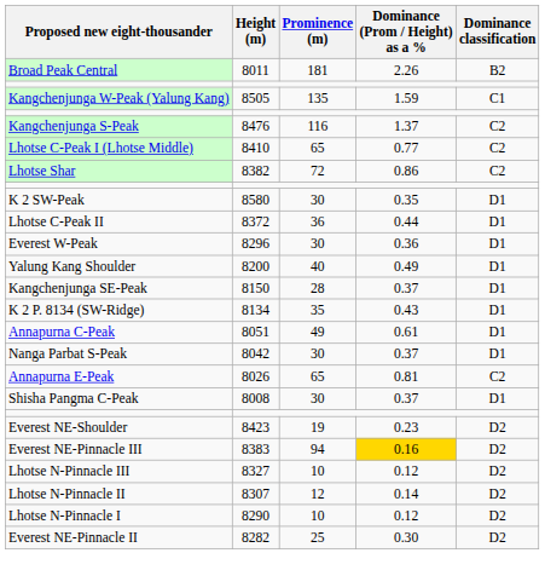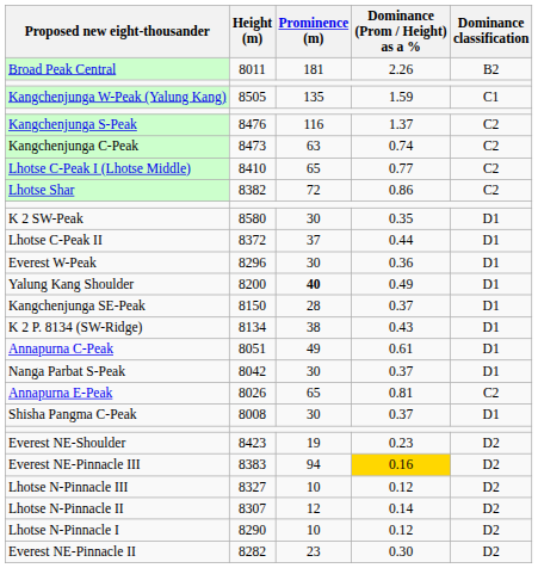 <table class="wikitable" style="text-align:center">
 <tr>
 <th>Proposed new eight-thousander</th>
 <th>Height <br>(m)</th>
 <th><a href='#'>Prominence</a> <br> (m)</th>
 <th>Dominance <br>(Prom / Height)<br>as a %</th>
 <th>Dominance <br> classification</th>
 </tr>
 <tr>
 <td style="background:#cfc;text-align:left"><a href='#'>Broad Peak Central</a></td>
 <td>8011</td>
 <td>181</td>
 <td>2.26</td>
 <td>B2</td>
 </tr>
 <tr>
 <td></td>
 </tr>
 <tr>
 <td style="background:#cfc;text-align:left"><a href='#'>Kangchenjunga W-Peak (Yalung Kang)</a></td>
 <td>8505</td>
 <td>135</td>
 <td>1.59</td>
 <td>C1</td>
 </tr>
 <tr>
 <td></td>
 </tr>
 <tr>
 <td style="background:#cfc;text-align:left"><a href='#'>Kangchenjunga S-Peak</a></td>
 <td>8476</td>
 <td>116</td>
 <td>1.37</td>
 <td>C2</td>
 </tr>
 <tr>
+<td style="background:#cfc;text-align:left">Kangchenjunga C-Peak</td>
+<td>8473</td>
+<td>63</td>
+<td>0.74</td>
+<td>C2</td>
+</tr>
+<tr>
 <td style="background:#cfc;text-align:left"><a href='#'>Lhotse C-Peak I (Lhotse Middle)</a></td>
 <td>8410</td>
 <td>65</td>
 <td>0.77</td>
 <td>C2</td>
 </tr>
 <tr>
 <td style="background:#cfc;text-align:left"><a href='#'>Lhotse Shar</a></td>
 <td>8382</td>
 <td>72</td>
 <td>0.86</td>
 <td>C2</td>
 </tr>
 <tr>
 <td></td>
 </tr>
 <tr>
 <td style="text-align:left;">K 2 SW-Peak</td>
 <td>8580</td>
 <td>30</td>
 <td>0.35</td>
 <td>D1</td>
 </tr>
 <tr>
 <td style="text-align:left;">Lhotse C-Peak II</td>
 <td>8372</td>
-<td>36</td>
+<td>37</td>
 <td>0.44</td>
 <td>D1</td>
 </tr>
 <tr>
 <td style="text-align:left;">Everest W-Peak</td>
 <td>8296</td>
 <td>30</td>
 <td>0.36</td>
 <td>D1</td>
 </tr>
 <tr>
 <td style="text-align:left;">Yalung Kang Shoulder</td>
 <td>8200</td>
-<td>40</td>
+<td><strong>40</strong></td>
 <td>0.49</td>
 <td>D1</td>
 </tr>
 <tr>
 <td style="text-align:left;">Kangchenjunga SE-Peak</td>
 <td>8150</td>
 <td>28</td>
 <td>0.37</td>
 <td>D1</td>
 </tr>
 <tr>
 <td style="text-align:left;">K 2 P. 8134 (SW-Ridge)</td>
 <td>8134</td>
-<td>35</td>
+<td>38</td>
 <td>0.43</td>
 <td>D1</td>
 </tr>
 <tr>
 <td style="text-align:left;"><a href='#'>Annapurna C-Peak</a></td>
 <td>8051</td>
 <td>49</td>
 <td>0.61</td>
 <td>D1</td>
 </tr>
 <tr>
 <td style="text-align:left;">Nanga Parbat S-Peak</td>
 <td>8042</td>
 <td>30</td>
 <td>0.37</td>
 <td>D1</td>
 </tr>
 <tr>
 <td style="text-align:left;"><a href='#'>Annapurna E-Peak</a></td>
 <td>8026</td>
 <td>65</td>
 <td>0.81</td>
 <td>C2</td>
 </tr>
 <tr>
 <td style="text-align:left;">Shisha Pangma C-Peak</td>
 <td>8008</td>
 <td>30</td>
 <td>0.37</td>
 <td>D1</td>
 </tr>
 <tr>
 <td></td>
 </tr>
 <tr>
 <td style="text-align:left;">Everest NE-Shoulder</td>
 <td>8423</td>
 <td>19</td>
 <td>0.23</td>
 <td>D2</td>
 </tr>
 <tr>
 <td style="text-align:left;">Everest NE-Pinnacle III</td>
 <td>8383</td>
 <td>94</td>
 <td style="background: gold;">0.16</td>
 <td>D2</td>
 </tr>
 <tr>
 <td style="text-align:left;">Lhotse N-Pinnacle III</td>
 <td>8327</td>
 <td>10</td>
 <td>0.12</td>
 <td>D2</td>
 </tr>
 <tr>
 <td style="text-align:left;">Lhotse N-Pinnacle II</td>
 <td>8307</td>
 <td>12</td>
 <td>0.14</td>
 <td>D2</td>
 </tr>
 <tr>
 <td style="text-align:left;">Lhotse N-Pinnacle I</td>
 <td>8290</td>
 <td>10</td>
 <td>0.12</td>
 <td>D2</td>
 </tr>
 <tr>
 <td style="text-align:left;">Everest NE-Pinnacle II</td>
 <td>8282</td>
-<td>25</td>
+<td>23</td>
 <td>0.30</td>
 <td>D2</td>
 </tr>
 </table>
